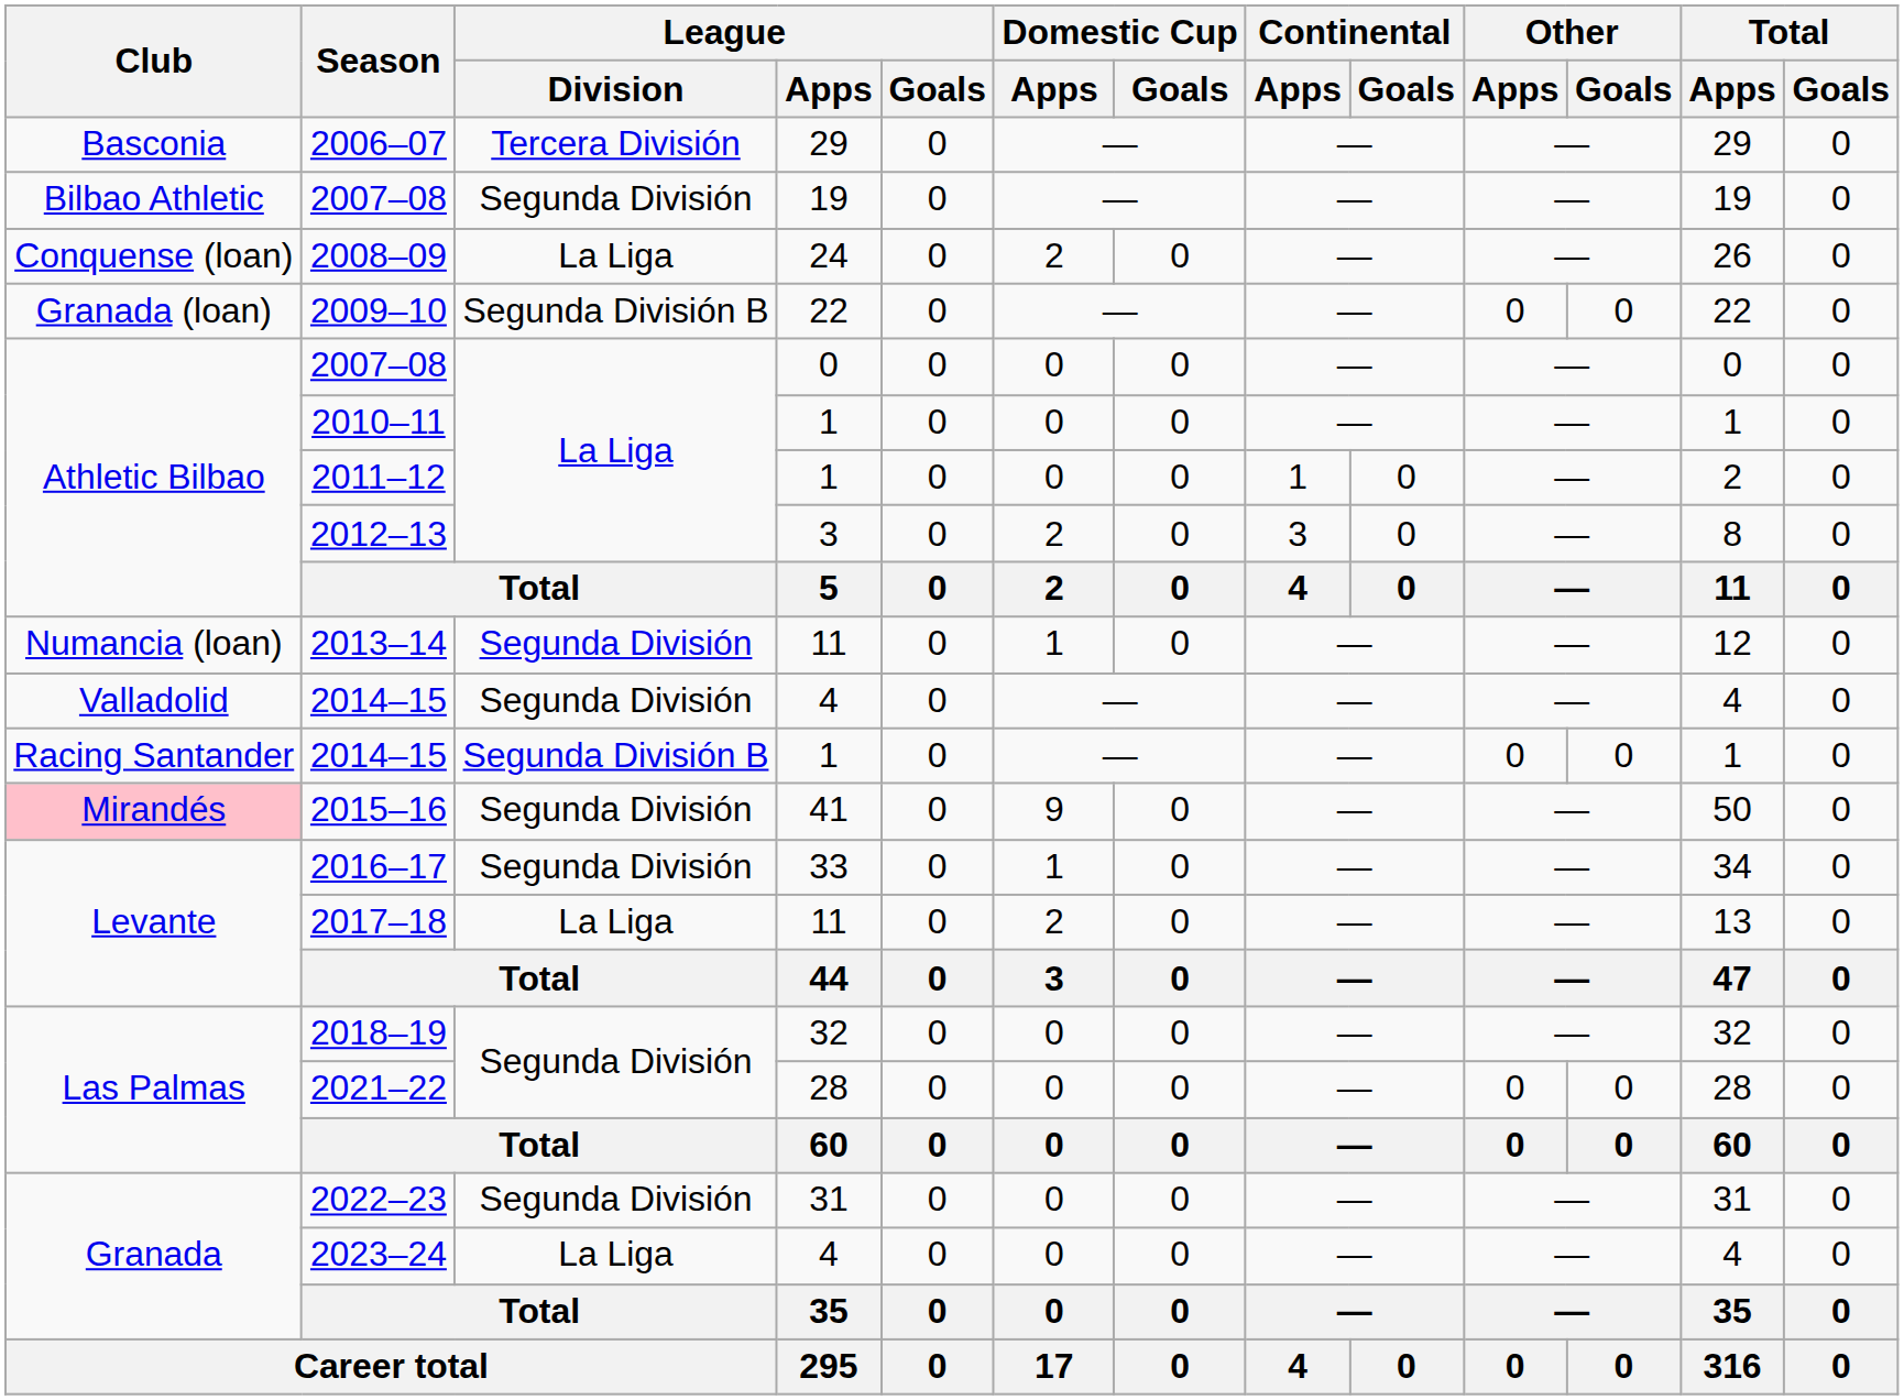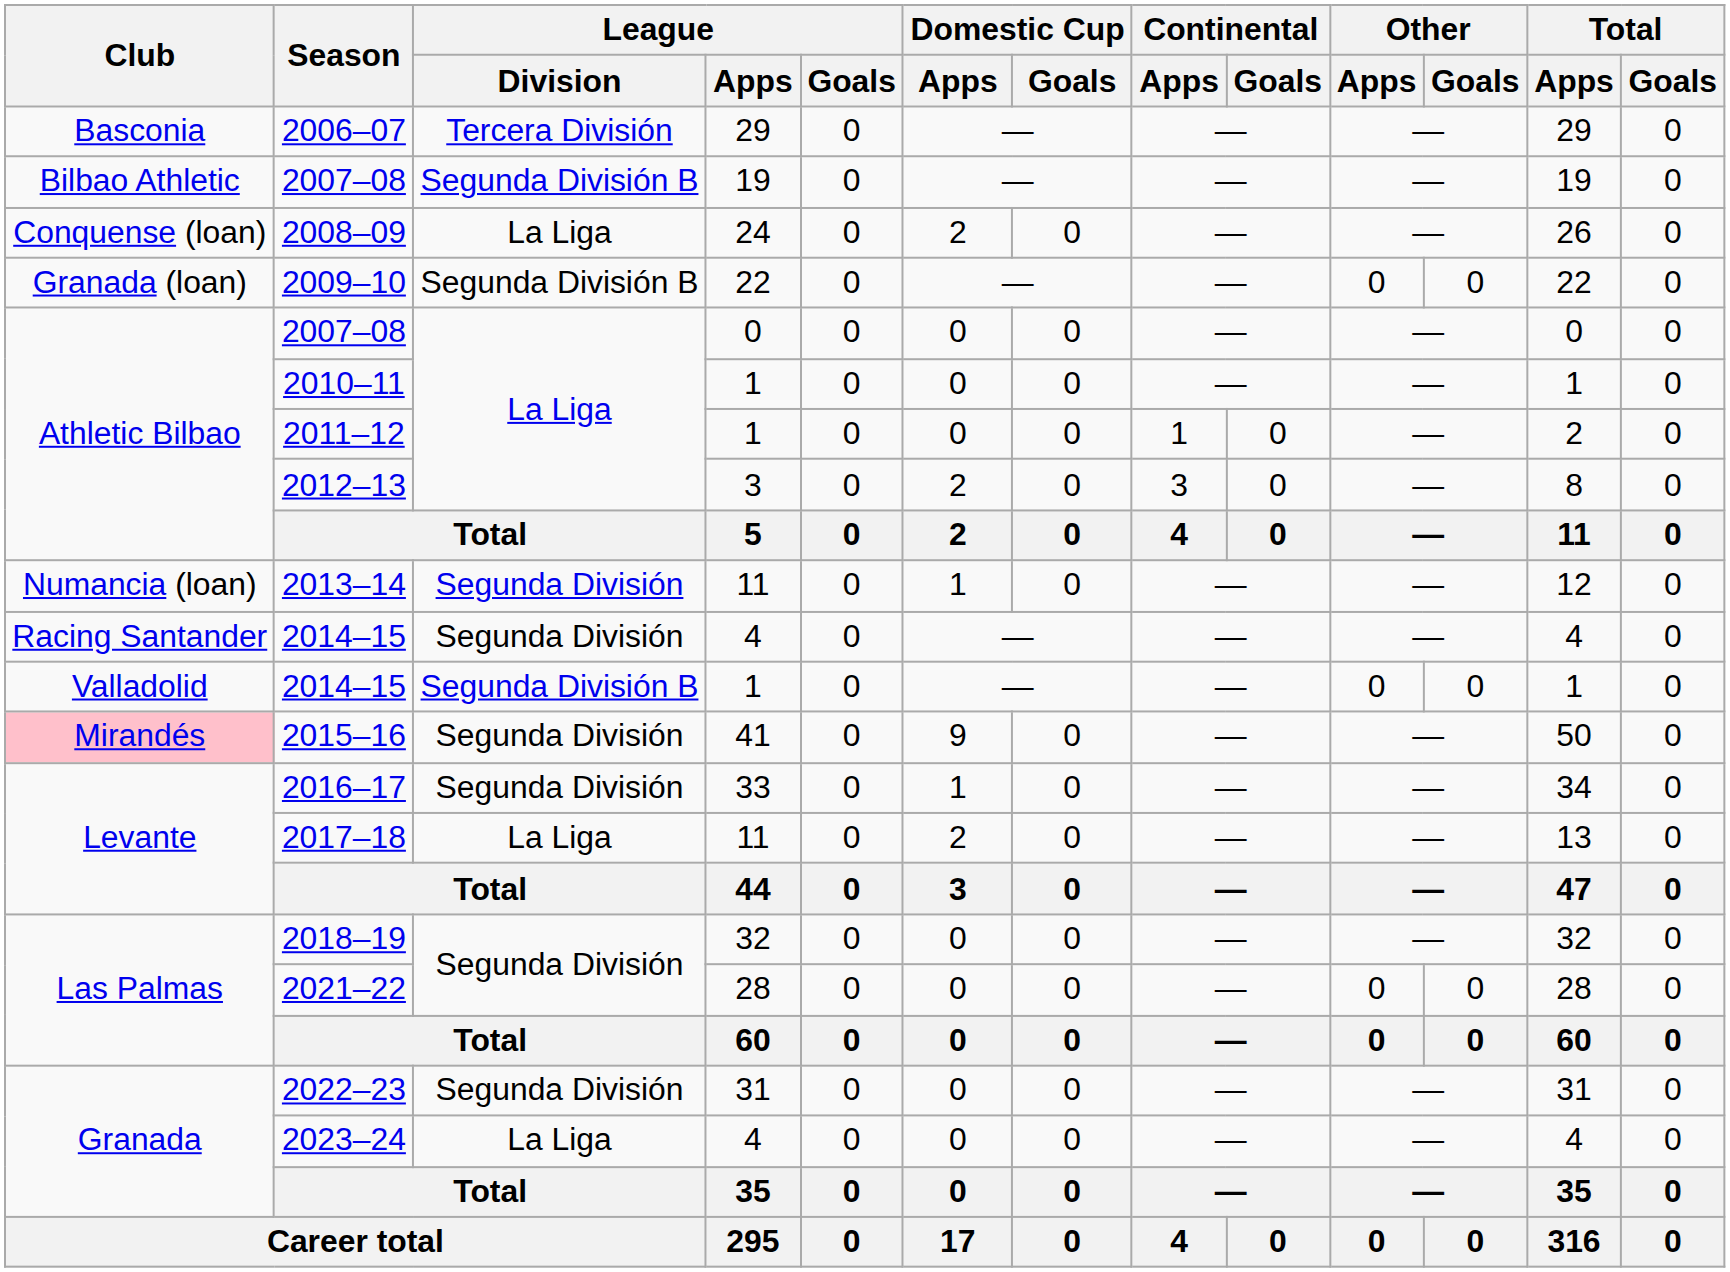 <table class="wikitable" style="text-align:center">
 <tr>
 <th rowspan="2">Club</th>
 <th rowspan="2">Season</th>
 <th colspan="3">League</th>
 <th colspan="2">Domestic Cup</th>
 <th colspan="2">Continental</th>
 <th colspan="2">Other</th>
 <th colspan="2">Total</th>
 </tr>
 <tr>
 <th>Division</th>
 <th>Apps</th>
 <th>Goals</th>
 <th>Apps</th>
 <th>Goals</th>
 <th>Apps</th>
 <th>Goals</th>
 <th>Apps</th>
 <th>Goals</th>
 <th>Apps</th>
 <th>Goals</th>
 </tr>
 <tr>
 <td><a href='#'>Basconia</a></td>
 <td><a href='#'>2006–07</a></td>
 <td><a href='#'>Tercera División</a></td>
 <td>29</td>
 <td>0</td>
 <td colspan="2">—</td>
 <td colspan="2">—</td>
 <td colspan="2">—</td>
 <td>29</td>
 <td>0</td>
 </tr>
 <tr>
 <td><a href='#'>Bilbao Athletic</a></td>
 <td><a href='#'>2007–08</a></td>
-<td>Segunda División</td>
+<td><a href='#'>Segunda División B</a></td>
 <td>19</td>
 <td>0</td>
 <td colspan="2">—</td>
 <td colspan="2">—</td>
 <td colspan="2">—</td>
 <td>19</td>
 <td>0</td>
 </tr>
 <tr>
 <td><a href='#'>Conquense</a> (loan)</td>
 <td><a href='#'>2008–09</a></td>
 <td>La Liga</td>
 <td>24</td>
 <td>0</td>
 <td>2</td>
 <td>0</td>
 <td colspan="2">—</td>
 <td colspan="2">—</td>
 <td>26</td>
 <td>0</td>
 </tr>
 <tr>
 <td><a href='#'>Granada</a> (loan)</td>
 <td><a href='#'>2009–10</a></td>
 <td>Segunda División B</td>
 <td>22</td>
 <td>0</td>
 <td colspan="2">—</td>
 <td colspan="2">—</td>
 <td>0</td>
 <td>0</td>
 <td>22</td>
 <td>0</td>
 </tr>
 <tr>
 <td rowspan="5"><a href='#'>Athletic Bilbao</a></td>
 <td><a href='#'>2007–08</a></td>
 <td rowspan="4"><a href='#'>La Liga</a></td>
 <td>0</td>
 <td>0</td>
 <td>0</td>
 <td>0</td>
 <td colspan="2">—</td>
 <td colspan="2">—</td>
 <td>0</td>
 <td>0</td>
 </tr>
 <tr>
 <td><a href='#'>2010–11</a></td>
 <td>1</td>
 <td>0</td>
 <td>0</td>
 <td>0</td>
 <td colspan="2">—</td>
 <td colspan="2">—</td>
 <td>1</td>
 <td>0</td>
 </tr>
 <tr>
 <td><a href='#'>2011–12</a></td>
 <td>1</td>
 <td>0</td>
 <td>0</td>
 <td>0</td>
 <td>1</td>
 <td>0</td>
 <td colspan="2">—</td>
 <td>2</td>
 <td>0</td>
 </tr>
 <tr>
 <td><a href='#'>2012–13</a></td>
 <td>3</td>
 <td>0</td>
 <td>2</td>
 <td>0</td>
 <td>3</td>
 <td>0</td>
 <td colspan="2">—</td>
 <td>8</td>
 <td>0</td>
 </tr>
 <tr>
 <th colspan="2">Total</th>
 <th>5</th>
 <th>0</th>
 <th>2</th>
 <th>0</th>
 <th>4</th>
 <th>0</th>
 <th colspan="2">—</th>
 <th>11</th>
 <th>0</th>
 </tr>
 <tr>
 <td><a href='#'>Numancia</a> (loan)</td>
 <td><a href='#'>2013–14</a></td>
 <td><a href='#'>Segunda División</a></td>
 <td>11</td>
 <td>0</td>
 <td>1</td>
 <td>0</td>
 <td colspan="2">—</td>
 <td colspan="2">—</td>
 <td>12</td>
 <td>0</td>
 </tr>
 <tr>
-<td><a href='#'>Valladolid</a></td>
+<td><a href='#'>Racing Santander</a></td>
 <td><a href='#'>2014–15</a></td>
 <td>Segunda División</td>
 <td>4</td>
 <td>0</td>
 <td colspan="2">—</td>
 <td colspan="2">—</td>
 <td colspan="2">—</td>
 <td>4</td>
 <td>0</td>
 </tr>
 <tr>
-<td><a href='#'>Racing Santander</a></td>
+<td><a href='#'>Valladolid</a></td>
 <td><a href='#'>2014–15</a></td>
 <td><a href='#'>Segunda División B</a></td>
 <td>1</td>
 <td>0</td>
 <td colspan="2">—</td>
 <td colspan="2">—</td>
 <td>0</td>
 <td>0</td>
 <td>1</td>
 <td>0</td>
 </tr>
 <tr>
 <td style="background: pink;"><a href='#'>Mirandés</a></td>
 <td><a href='#'>2015–16</a></td>
 <td>Segunda División</td>
 <td>41</td>
 <td>0</td>
 <td>9</td>
 <td>0</td>
 <td colspan="2">—</td>
 <td colspan="2">—</td>
 <td>50</td>
 <td>0</td>
 </tr>
 <tr>
 <td rowspan="3"><a href='#'>Levante</a></td>
 <td><a href='#'>2016–17</a></td>
 <td>Segunda División</td>
 <td>33</td>
 <td>0</td>
 <td>1</td>
 <td>0</td>
 <td colspan="2">—</td>
 <td colspan="2">—</td>
 <td>34</td>
 <td>0</td>
 </tr>
 <tr>
 <td><a href='#'>2017–18</a></td>
 <td>La Liga</td>
 <td>11</td>
 <td>0</td>
 <td>2</td>
 <td>0</td>
 <td colspan="2">—</td>
 <td colspan="2">—</td>
 <td>13</td>
 <td>0</td>
 </tr>
 <tr>
 <th colspan="2">Total</th>
 <th>44</th>
 <th>0</th>
 <th>3</th>
 <th>0</th>
 <th colspan="2">—</th>
 <th colspan="2">—</th>
 <th>47</th>
 <th>0</th>
 </tr>
 <tr>
 <td rowspan="3"><a href='#'>Las Palmas</a></td>
 <td><a href='#'>2018–19</a></td>
 <td rowspan="2">Segunda División</td>
 <td>32</td>
 <td>0</td>
 <td>0</td>
 <td>0</td>
 <td colspan="2">—</td>
 <td colspan="2">—</td>
 <td>32</td>
 <td>0</td>
 </tr>
 <tr>
 <td><a href='#'>2021–22</a></td>
 <td>28</td>
 <td>0</td>
 <td>0</td>
 <td>0</td>
 <td colspan="2">—</td>
 <td>0</td>
 <td>0</td>
 <td>28</td>
 <td>0</td>
 </tr>
 <tr>
 <th colspan="2">Total</th>
 <th>60</th>
 <th>0</th>
 <th>0</th>
 <th>0</th>
 <th colspan="2">—</th>
 <th>0</th>
 <th>0</th>
 <th>60</th>
 <th>0</th>
 </tr>
 <tr>
 <td rowspan="3"><a href='#'>Granada</a></td>
 <td><a href='#'>2022–23</a></td>
 <td>Segunda División</td>
 <td>31</td>
 <td>0</td>
 <td>0</td>
 <td>0</td>
 <td colspan="2">—</td>
 <td colspan="2">—</td>
 <td>31</td>
 <td>0</td>
 </tr>
 <tr>
 <td><a href='#'>2023–24</a></td>
 <td>La Liga</td>
 <td>4</td>
 <td>0</td>
 <td>0</td>
 <td>0</td>
 <td colspan="2">—</td>
 <td colspan="2">—</td>
 <td>4</td>
 <td>0</td>
 </tr>
 <tr>
 <th colspan="2">Total</th>
 <th>35</th>
 <th>0</th>
 <th>0</th>
 <th>0</th>
 <th colspan="2">—</th>
 <th colspan="2">—</th>
 <th>35</th>
 <th>0</th>
 </tr>
 <tr>
 <th colspan="3">Career total</th>
 <th>295</th>
 <th>0</th>
 <th>17</th>
 <th>0</th>
 <th>4</th>
 <th>0</th>
 <th>0</th>
 <th>0</th>
 <th>316</th>
 <th>0</th>
 </tr>
 </table>
